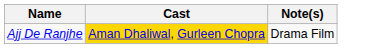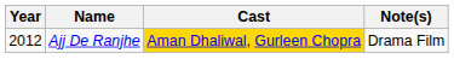 <table class="wikitable">
 <tr>
+<th>Year</th>
 <th>Name</th>
 <th>Cast</th>
 <th>Note(s)</th>
 </tr>
 <tr>
+<td>2012</td>
 <td><em><a href='#'>Ajj De Ranjhe</a></em></td>
 <td style="background: gold;"><a href='#'>Aman Dhaliwal</a>, <a href='#'>Gurleen Chopra</a></td>
 <td>Drama Film</td>
 </tr>
 </table>
